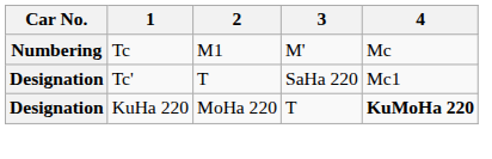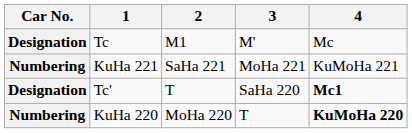 <table class="wikitable">
 <tr>
 <th>Car No.</th>
 <th>1</th>
 <th>2</th>
 <th>3</th>
 <th>4</th>
 </tr>
 <tr>
-<th>Numbering</th>
+<th>Designation</th>
 <td>Tc</td>
 <td>M1</td>
 <td>M'</td>
 <td>Mc</td>
 </tr>
 <tr>
+<th>Numbering</th>
+<td>KuHa 221</td>
+<td>SaHa 221</td>
+<td>MoHa 221</td>
+<td>KuMoHa 221</td>
+</tr>
+<tr>
 <th>Designation</th>
 <td>Tc'</td>
 <td>T</td>
 <td>SaHa 220</td>
-<td>Mc1</td>
+<td><strong>Mc1</strong></td>
 </tr>
 <tr>
-<th>Designation</th>
+<th>Numbering</th>
 <td>KuHa 220</td>
 <td>MoHa 220</td>
 <td>T</td>
 <td><strong>KuMoHa 220</strong></td>
 </tr>
 </table>
